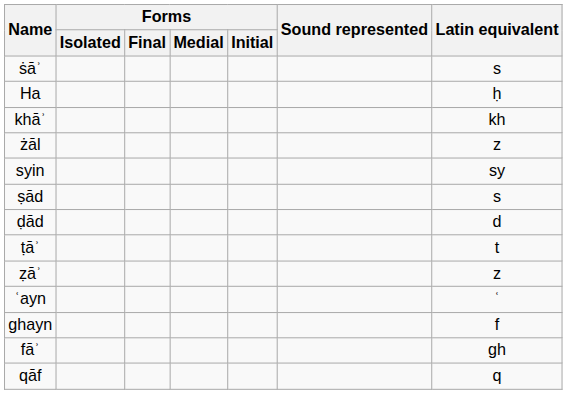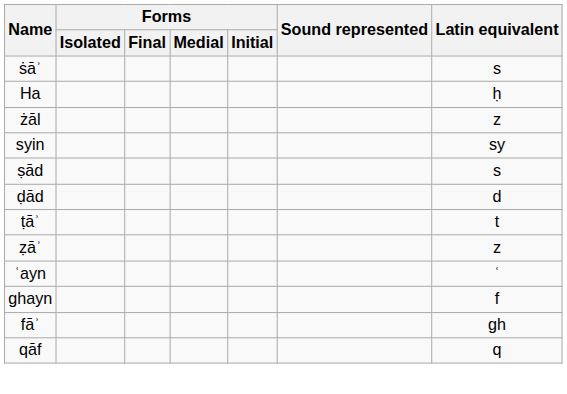 <table class="wikitable" style="text-align: center;">
 <tr>
 <th rowspan="2">Name</th>
 <th colspan="4">Forms</th>
 <th rowspan="2">Sound represented</th>
 <th rowspan="2">Latin equivalent</th>
 </tr>
 <tr>
 <th>Isolated</th>
 <th>Final</th>
 <th>Medial</th>
 <th>Initial</th>
 </tr>
 <tr>
 <td>ṡāʾ<br></td>
 <td><span></span></td>
 <td><span></span></td>
 <td><span></span></td>
 <td><span></span></td>
 <td></td>
 <td>s</td>
 </tr>
 <tr>
 <td>Ha<br></td>
 <td><span></span></td>
 <td><span></span></td>
 <td><span></span></td>
 <td><span></span></td>
 <td></td>
 <td>ḥ</td>
-</tr>
-<tr>
-<td>khāʾ<br></td>
-<td><span></span></td>
-<td><span></span></td>
-<td><span></span></td>
-<td><span></span></td>
-<td></td>
-<td>kh</td>
 </tr>
 <tr>
 <td>żāl<br></td>
 <td><span></span></td>
 <td><span></span></td>
 <td></td>
 <td></td>
 <td></td>
 <td>z</td>
 </tr>
 <tr>
 <td>syin<br></td>
 <td><span></span></td>
 <td><span></span></td>
 <td><span></span></td>
 <td><span></span></td>
 <td></td>
 <td>sy</td>
 </tr>
 <tr>
 <td>ṣād<br></td>
 <td><span></span></td>
 <td><span></span></td>
 <td><span></span></td>
 <td><span></span></td>
 <td></td>
 <td>s</td>
 </tr>
 <tr>
 <td>ḍād<br></td>
 <td><span></span></td>
 <td><span></span></td>
 <td><span></span></td>
 <td><span></span></td>
 <td></td>
 <td>d</td>
 </tr>
 <tr>
 <td>ṭāʾ<br></td>
 <td><span></span></td>
 <td><span></span></td>
 <td><span></span></td>
 <td><span></span></td>
 <td></td>
 <td>t</td>
 </tr>
 <tr>
 <td>ẓāʾ<br></td>
 <td><span></span></td>
 <td><span></span></td>
 <td><span></span></td>
 <td><span></span></td>
 <td></td>
 <td>z</td>
 </tr>
 <tr>
 <td>ʿayn<br></td>
 <td><span></span></td>
 <td><span></span></td>
 <td><span></span></td>
 <td><span></span></td>
 <td></td>
 <td>ʿ</td>
 </tr>
 <tr>
 <td>ghayn<br></td>
 <td><span></span></td>
 <td><span></span></td>
 <td><span></span></td>
 <td><span></span></td>
 <td></td>
 <td>f</td>
 </tr>
 <tr>
 <td>fāʾ<br></td>
 <td><span></span></td>
 <td><span></span></td>
 <td><span></span></td>
 <td><span></span></td>
 <td></td>
 <td>gh</td>
 </tr>
 <tr>
 <td>qāf<br></td>
 <td><span></span></td>
 <td><span></span></td>
 <td><span></span></td>
 <td><span></span></td>
 <td></td>
 <td>q</td>
 </tr>
 </table>
